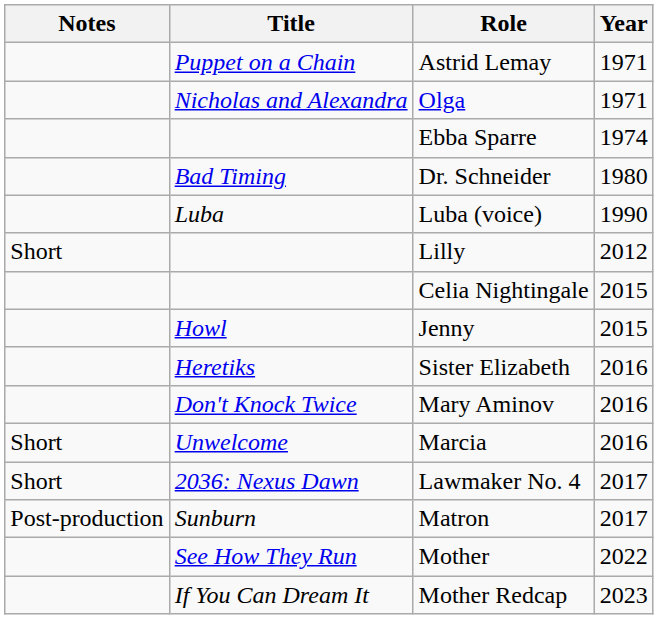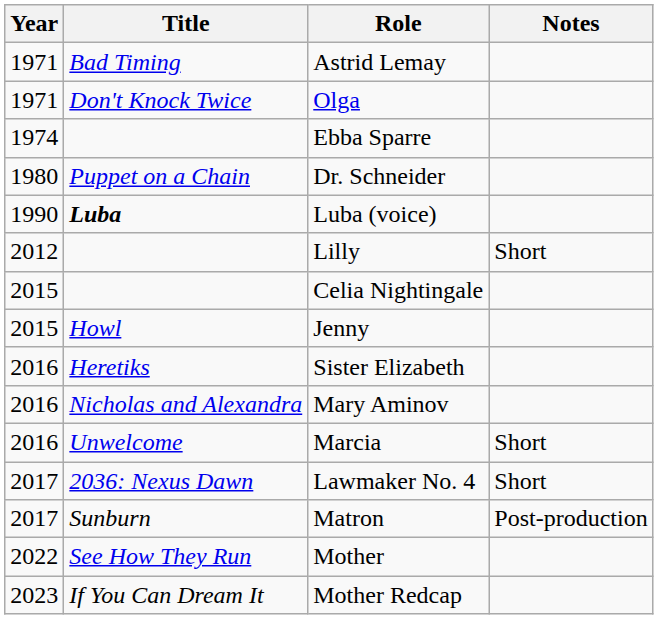 <table class="wikitable sortable">
 <tr>
-<th class="unsortable">Notes</th>
+<th>Year</th>
 <th>Title</th>
 <th>Role</th>
-<th>Year</th>
+<th class="unsortable">Notes</th>
 </tr>
 <tr>
+<td>1971</td>
+<td><em><a href='#'>Bad Timing</a></em></td>
+<td>Astrid Lemay</td>
 <td></td>
-<td><em><a href='#'>Puppet on a Chain</a></em></td>
-<td>Astrid Lemay</td>
-<td>1971</td>
 </tr>
 <tr>
+<td>1971</td>
+<td><em><a href='#'>Don't Knock Twice</a></em></td>
+<td><a href='#'>Olga</a></td>
 <td></td>
-<td><em><a href='#'>Nicholas and Alexandra</a></em></td>
-<td><a href='#'>Olga</a></td>
-<td>1971</td>
 </tr>
 <tr>
-<td></td>
+<td>1974</td>
 <td><em></em></td>
 <td>Ebba Sparre</td>
-<td>1974</td>
+<td></td>
 </tr>
 <tr>
+<td>1980</td>
+<td><em><a href='#'>Puppet on a Chain</a></em></td>
+<td>Dr. Schneider</td>
 <td></td>
-<td><em><a href='#'>Bad Timing</a></em></td>
-<td>Dr. Schneider</td>
-<td>1980</td>
 </tr>
 <tr>
+<td>1990</td>
+<td><strong><em>Luba</em></strong></td>
+<td>Luba (voice)</td>
 <td></td>
-<td><em>Luba</em></td>
-<td>Luba (voice)</td>
-<td>1990</td>
 </tr>
 <tr>
-<td>Short</td>
+<td>2012</td>
 <td><em></em></td>
 <td>Lilly</td>
-<td>2012</td>
+<td>Short</td>
 </tr>
 <tr>
-<td></td>
+<td>2015</td>
 <td><em></em></td>
 <td>Celia Nightingale</td>
-<td>2015</td>
+<td></td>
 </tr>
 <tr>
-<td></td>
+<td>2015</td>
 <td><em><a href='#'>Howl</a></em></td>
 <td>Jenny</td>
-<td>2015</td>
+<td></td>
 </tr>
 <tr>
-<td></td>
+<td>2016</td>
 <td><em><a href='#'>Heretiks</a></em></td>
 <td>Sister Elizabeth</td>
-<td>2016</td>
+<td></td>
 </tr>
 <tr>
+<td>2016</td>
+<td><em><a href='#'>Nicholas and Alexandra</a></em></td>
+<td>Mary Aminov</td>
 <td></td>
-<td><em><a href='#'>Don't Knock Twice</a></em></td>
-<td>Mary Aminov</td>
-<td>2016</td>
 </tr>
 <tr>
-<td>Short</td>
+<td>2016</td>
 <td><em><a href='#'>Unwelcome</a></em></td>
 <td>Marcia</td>
-<td>2016</td>
+<td>Short</td>
 </tr>
 <tr>
-<td>Short</td>
+<td>2017</td>
 <td><em><a href='#'>2036: Nexus Dawn</a></em></td>
 <td>Lawmaker No. 4</td>
-<td>2017</td>
+<td>Short</td>
 </tr>
 <tr>
-<td>Post-production</td>
+<td>2017</td>
 <td><em>Sunburn</em></td>
 <td>Matron</td>
-<td>2017</td>
+<td>Post-production</td>
 </tr>
 <tr>
-<td></td>
+<td>2022</td>
 <td><em><a href='#'>See How They Run</a></em></td>
 <td>Mother</td>
-<td>2022</td>
+<td></td>
 </tr>
 <tr>
-<td></td>
+<td>2023</td>
 <td><em>If You Can Dream It</em></td>
 <td>Mother Redcap</td>
-<td>2023</td>
+<td></td>
 </tr>
 </table>
